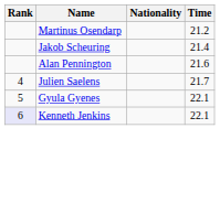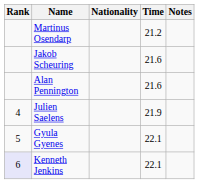 <table class="wikitable sortable" style="text-align:center;width: 50%">
 <tr>
 <th>Rank</th>
 <th>Name</th>
 <th>Nationality</th>
 <th>Time</th>
+<th>Notes</th>
 </tr>
 <tr>
 <td></td>
 <td align=left><a href='#'>Martinus Osendarp</a></td>
 <td align=left></td>
 <td>21.2</td>
+<td></td>
 </tr>
 <tr>
 <td></td>
 <td align=left><a href='#'>Jakob Scheuring</a></td>
 <td align=left></td>
-<td>21.4</td>
+<td>21.6</td>
+<td></td>
 </tr>
 <tr>
 <td></td>
 <td align=left><a href='#'>Alan Pennington</a></td>
 <td align=left></td>
 <td>21.6</td>
+<td></td>
 </tr>
 <tr>
 <td>4</td>
 <td align=left><a href='#'>Julien Saelens</a></td>
 <td align=left></td>
-<td>21.7</td>
+<td>21.9</td>
+<td></td>
 </tr>
 <tr>
 <td>5</td>
 <td align=left><a href='#'>Gyula Gyenes</a></td>
 <td align=left></td>
 <td>22.1</td>
+<td></td>
 </tr>
 <tr>
 <td style="background: lavender;">6</td>
 <td align=left><a href='#'>Kenneth Jenkins</a></td>
 <td align=left></td>
 <td>22.1</td>
+<td></td>
 </tr>
 </table>
